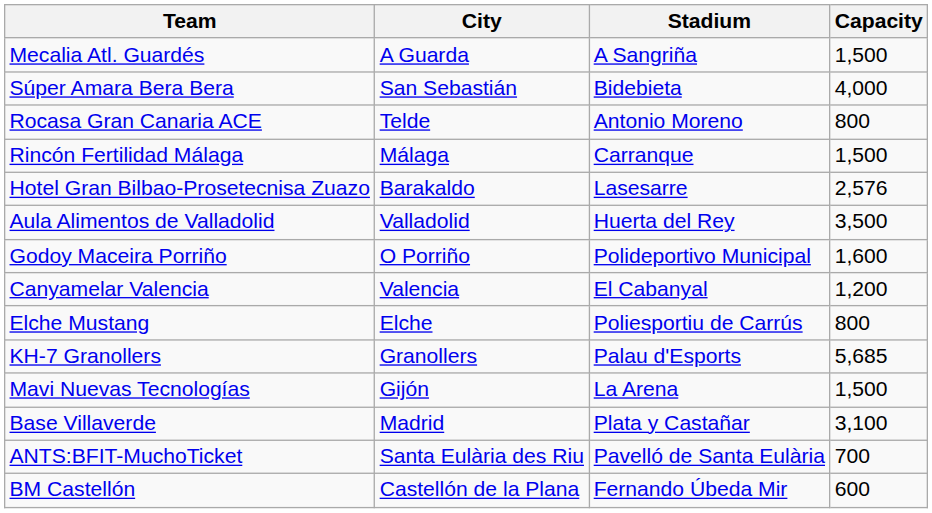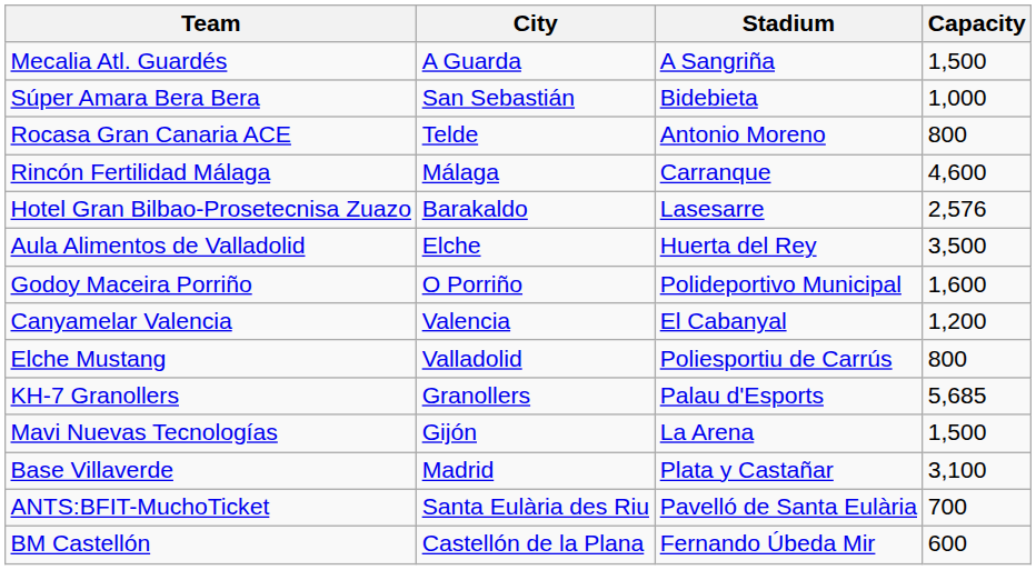 <table class="wikitable sortable">
 <tr>
 <th>Team</th>
 <th>City</th>
 <th>Stadium</th>
 <th>Capacity</th>
 </tr>
 <tr>
 <td><a href='#'>Mecalia Atl. Guardés</a></td>
 <td><a href='#'>A Guarda</a></td>
 <td><a href='#'>A Sangriña</a></td>
 <td>1,500</td>
 </tr>
 <tr>
 <td><a href='#'>Súper Amara Bera Bera</a></td>
 <td><a href='#'>San Sebastián</a></td>
 <td><a href='#'>Bidebieta</a></td>
-<td>4,000</td>
+<td>1,000</td>
 </tr>
 <tr>
 <td><a href='#'>Rocasa Gran Canaria ACE</a></td>
 <td><a href='#'>Telde</a></td>
 <td><a href='#'>Antonio Moreno</a></td>
 <td>800</td>
 </tr>
 <tr>
 <td><a href='#'>Rincón Fertilidad Málaga</a></td>
 <td><a href='#'>Málaga</a></td>
 <td><a href='#'>Carranque</a></td>
-<td>1,500</td>
+<td>4,600</td>
 </tr>
 <tr>
 <td><a href='#'>Hotel Gran Bilbao-Prosetecnisa Zuazo</a></td>
 <td><a href='#'>Barakaldo</a></td>
 <td><a href='#'>Lasesarre</a></td>
 <td>2,576</td>
 </tr>
 <tr>
 <td><a href='#'>Aula Alimentos de Valladolid</a></td>
-<td><a href='#'>Valladolid</a></td>
+<td><a href='#'>Elche</a></td>
 <td><a href='#'>Huerta del Rey</a></td>
 <td>3,500</td>
 </tr>
 <tr>
 <td><a href='#'>Godoy Maceira Porriño</a></td>
 <td><a href='#'>O Porriño</a></td>
 <td><a href='#'>Polideportivo Municipal</a></td>
 <td>1,600</td>
 </tr>
 <tr>
 <td><a href='#'>Canyamelar Valencia</a></td>
 <td><a href='#'>Valencia</a></td>
 <td><a href='#'>El Cabanyal</a></td>
 <td>1,200</td>
 </tr>
 <tr>
 <td><a href='#'>Elche Mustang</a></td>
-<td><a href='#'>Elche</a></td>
+<td><a href='#'>Valladolid</a></td>
 <td><a href='#'>Poliesportiu de Carrús</a></td>
 <td>800</td>
 </tr>
 <tr>
 <td><a href='#'>KH-7 Granollers</a></td>
 <td><a href='#'>Granollers</a></td>
 <td><a href='#'>Palau d'Esports</a></td>
 <td>5,685</td>
 </tr>
 <tr>
 <td><a href='#'>Mavi Nuevas Tecnologías</a></td>
 <td><a href='#'>Gijón</a></td>
 <td><a href='#'>La Arena</a></td>
 <td>1,500</td>
 </tr>
 <tr>
 <td><a href='#'>Base Villaverde</a></td>
 <td><a href='#'>Madrid</a></td>
 <td><a href='#'>Plata y Castañar</a></td>
 <td>3,100</td>
 </tr>
 <tr>
 <td><a href='#'>ANTS:BFIT-MuchoTicket</a></td>
 <td><a href='#'>Santa Eulària des Riu</a></td>
 <td><a href='#'>Pavelló de Santa Eulària</a></td>
 <td>700</td>
 </tr>
 <tr>
 <td><a href='#'>BM Castellón</a></td>
 <td><a href='#'>Castellón de la Plana</a></td>
 <td><a href='#'>Fernando Úbeda Mir</a></td>
 <td>600</td>
 </tr>
 </table>
